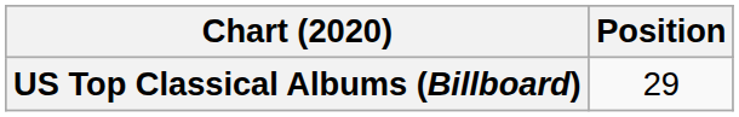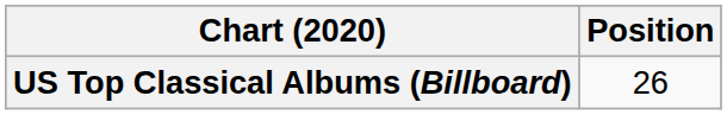 <table class="wikitable plainrowheaders" style="text-align:center">
 <tr>
 <th scope="col">Chart (2020)</th>
 <th scope="col">Position</th>
 </tr>
 <tr>
 <th scope="row">US Top Classical Albums (<em>Billboard</em>)</th>
-<td>29</td>
+<td>26</td>
 </tr>
 </table>
